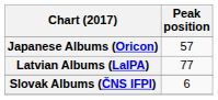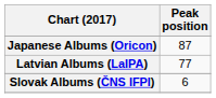 <table class="wikitable sortable plainrowheaders" style="text-align:center">
 <tr>
 <th scope="col">Chart (2017)</th>
 <th scope="col">Peak<br> position</th>
 </tr>
 <tr>
 </tr>
 <tr>
 </tr>
 <tr>
 </tr>
 <tr>
 </tr>
 <tr>
 </tr>
 <tr>
 </tr>
 <tr>
 </tr>
 <tr>
 </tr>
 <tr>
 </tr>
 <tr>
 </tr>
 <tr>
 </tr>
 <tr>
 </tr>
 <tr>
 </tr>
 <tr>
 </tr>
 <tr>
 <th scope="row">Japanese Albums (<a href='#'>Oricon</a>)</th>
-<td>57</td>
+<td>87</td>
 </tr>
 <tr>
 <th scope="row">Latvian Albums (<a href='#'>LaIPA</a>)</th>
 <td>77</td>
 </tr>
 <tr>
 </tr>
 <tr>
 </tr>
 <tr>
 </tr>
 <tr>
 </tr>
 <tr>
 </tr>
 <tr>
 <th scope="row">Slovak Albums (<a href='#'>ČNS IFPI</a>)</th>
 <td>6</td>
 </tr>
 <tr>
 </tr>
 <tr>
 </tr>
 <tr>
 </tr>
 <tr>
 </tr>
 <tr>
 </tr>
 <tr>
 </tr>
 <tr>
 </tr>
 </table>
